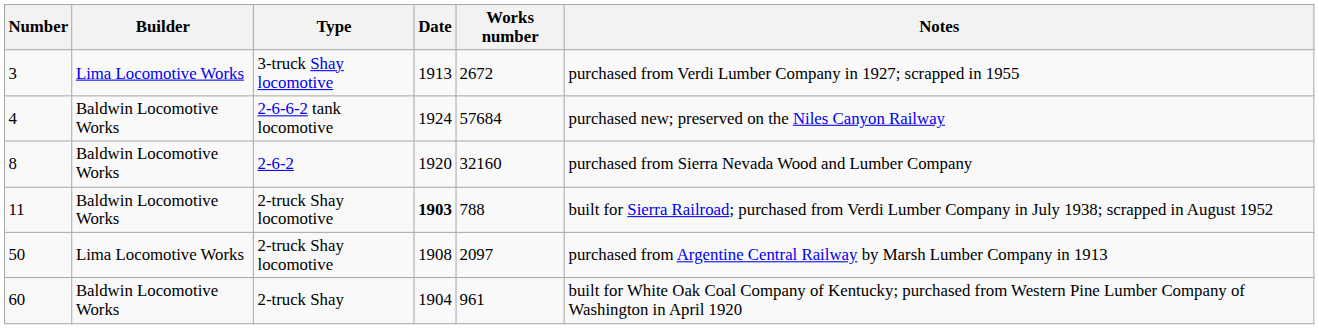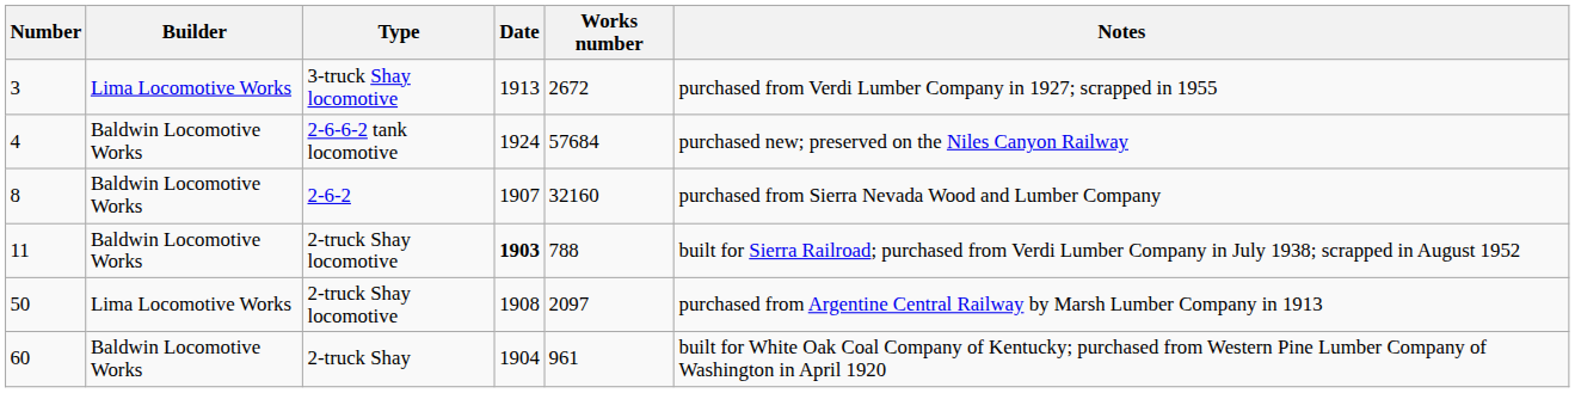 <table class="wikitable">
 <tr>
 <th>Number</th>
 <th>Builder</th>
 <th>Type</th>
 <th>Date</th>
 <th>Works number</th>
 <th>Notes</th>
 </tr>
 <tr>
 <td>3</td>
 <td><a href='#'>Lima Locomotive Works</a></td>
 <td>3-truck <a href='#'>Shay locomotive</a></td>
 <td>1913</td>
 <td>2672</td>
 <td>purchased from Verdi Lumber Company in 1927; scrapped in 1955</td>
 </tr>
 <tr>
 <td>4</td>
 <td>Baldwin Locomotive Works</td>
 <td><a href='#'>2-6-6-2</a> tank locomotive</td>
 <td>1924</td>
 <td>57684</td>
 <td>purchased new; preserved on the <a href='#'>Niles Canyon Railway</a></td>
 </tr>
 <tr>
 <td>8</td>
 <td>Baldwin Locomotive Works</td>
 <td><a href='#'>2-6-2</a></td>
-<td>1920</td>
+<td>1907</td>
 <td>32160</td>
 <td>purchased from Sierra Nevada Wood and Lumber Company</td>
 </tr>
 <tr>
 <td>11</td>
 <td>Baldwin Locomotive Works</td>
 <td>2-truck Shay locomotive</td>
 <td><strong>1903</strong></td>
 <td>788</td>
 <td>built for <a href='#'>Sierra Railroad</a>; purchased from Verdi Lumber Company in July 1938; scrapped in August 1952</td>
 </tr>
 <tr>
 <td>50</td>
 <td>Lima Locomotive Works</td>
 <td>2-truck Shay locomotive</td>
 <td>1908</td>
 <td>2097</td>
 <td>purchased from <a href='#'>Argentine Central Railway</a> by Marsh Lumber Company in 1913</td>
 </tr>
 <tr>
 <td>60</td>
 <td>Baldwin Locomotive Works</td>
 <td>2-truck Shay</td>
 <td>1904</td>
 <td>961</td>
 <td>built for White Oak Coal Company of Kentucky; purchased from Western Pine Lumber Company of Washington in April 1920</td>
 </tr>
 </table>
